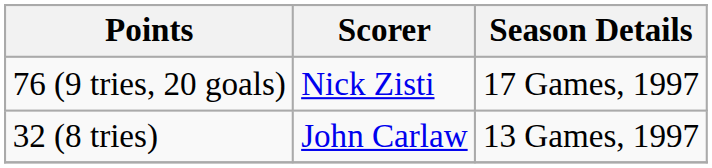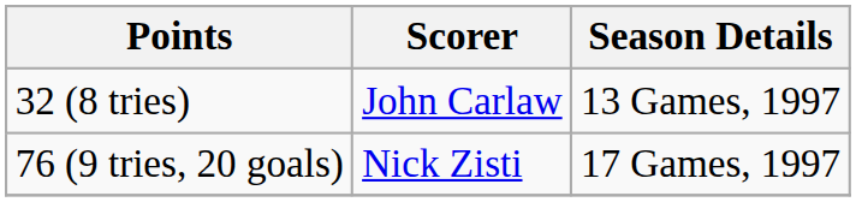 <table class="wikitable">
 <tr>
 <th>Points</th>
 <th>Scorer</th>
 <th>Season Details</th>
 </tr>
 <tr>
+<td>32 (8 tries)</td>
+<td><a href='#'>John Carlaw</a></td>
+<td>13 Games, 1997</td>
+</tr>
+<tr>
 <td>76 (9 tries, 20 goals)</td>
 <td><a href='#'>Nick Zisti</a></td>
 <td>17 Games, 1997</td>
 </tr>
 <tr>
-<td>32 (8 tries)</td>
-<td><a href='#'>John Carlaw</a></td>
-<td>13 Games, 1997</td>
-</tr>
-<tr>
 </tr>
 </table>
